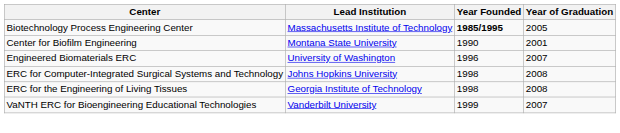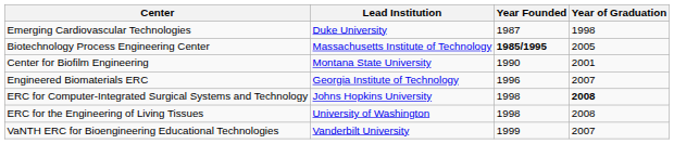 <table class="wikitable">
 <tr>
 <th>Center</th>
 <th>Lead Institution</th>
 <th>Year Founded</th>
 <th>Year of Graduation</th>
+</tr>
+<tr>
+<td>Emerging Cardiovascular Technologies</td>
+<td><a href='#'>Duke University</a></td>
+<td>1987</td>
+<td>1998</td>
 </tr>
 <tr>
 <td>Biotechnology Process Engineering Center</td>
 <td><a href='#'>Massachusetts Institute of Technology</a></td>
 <td><strong>1985/1995</strong></td>
 <td>2005</td>
 </tr>
 <tr>
 <td>Center for Biofilm Engineering</td>
 <td><a href='#'>Montana State University</a></td>
 <td>1990</td>
 <td>2001</td>
 </tr>
 <tr>
 <td>Engineered Biomaterials ERC</td>
-<td><a href='#'>University of Washington</a></td>
+<td><a href='#'>Georgia Institute of Technology</a></td>
 <td>1996</td>
 <td>2007</td>
 </tr>
 <tr>
 <td>ERC for Computer-Integrated Surgical Systems and Technology</td>
 <td><a href='#'>Johns Hopkins University</a></td>
 <td>1998</td>
-<td>2008</td>
+<td><strong>2008</strong></td>
 </tr>
 <tr>
 <td>ERC for the Engineering of Living Tissues</td>
-<td><a href='#'>Georgia Institute of Technology</a></td>
+<td><a href='#'>University of Washington</a></td>
 <td>1998</td>
 <td>2008</td>
 </tr>
 <tr>
 <td>VaNTH ERC for Bioengineering Educational Technologies</td>
 <td><a href='#'>Vanderbilt University</a></td>
 <td>1999</td>
 <td>2007</td>
 </tr>
 </table>
